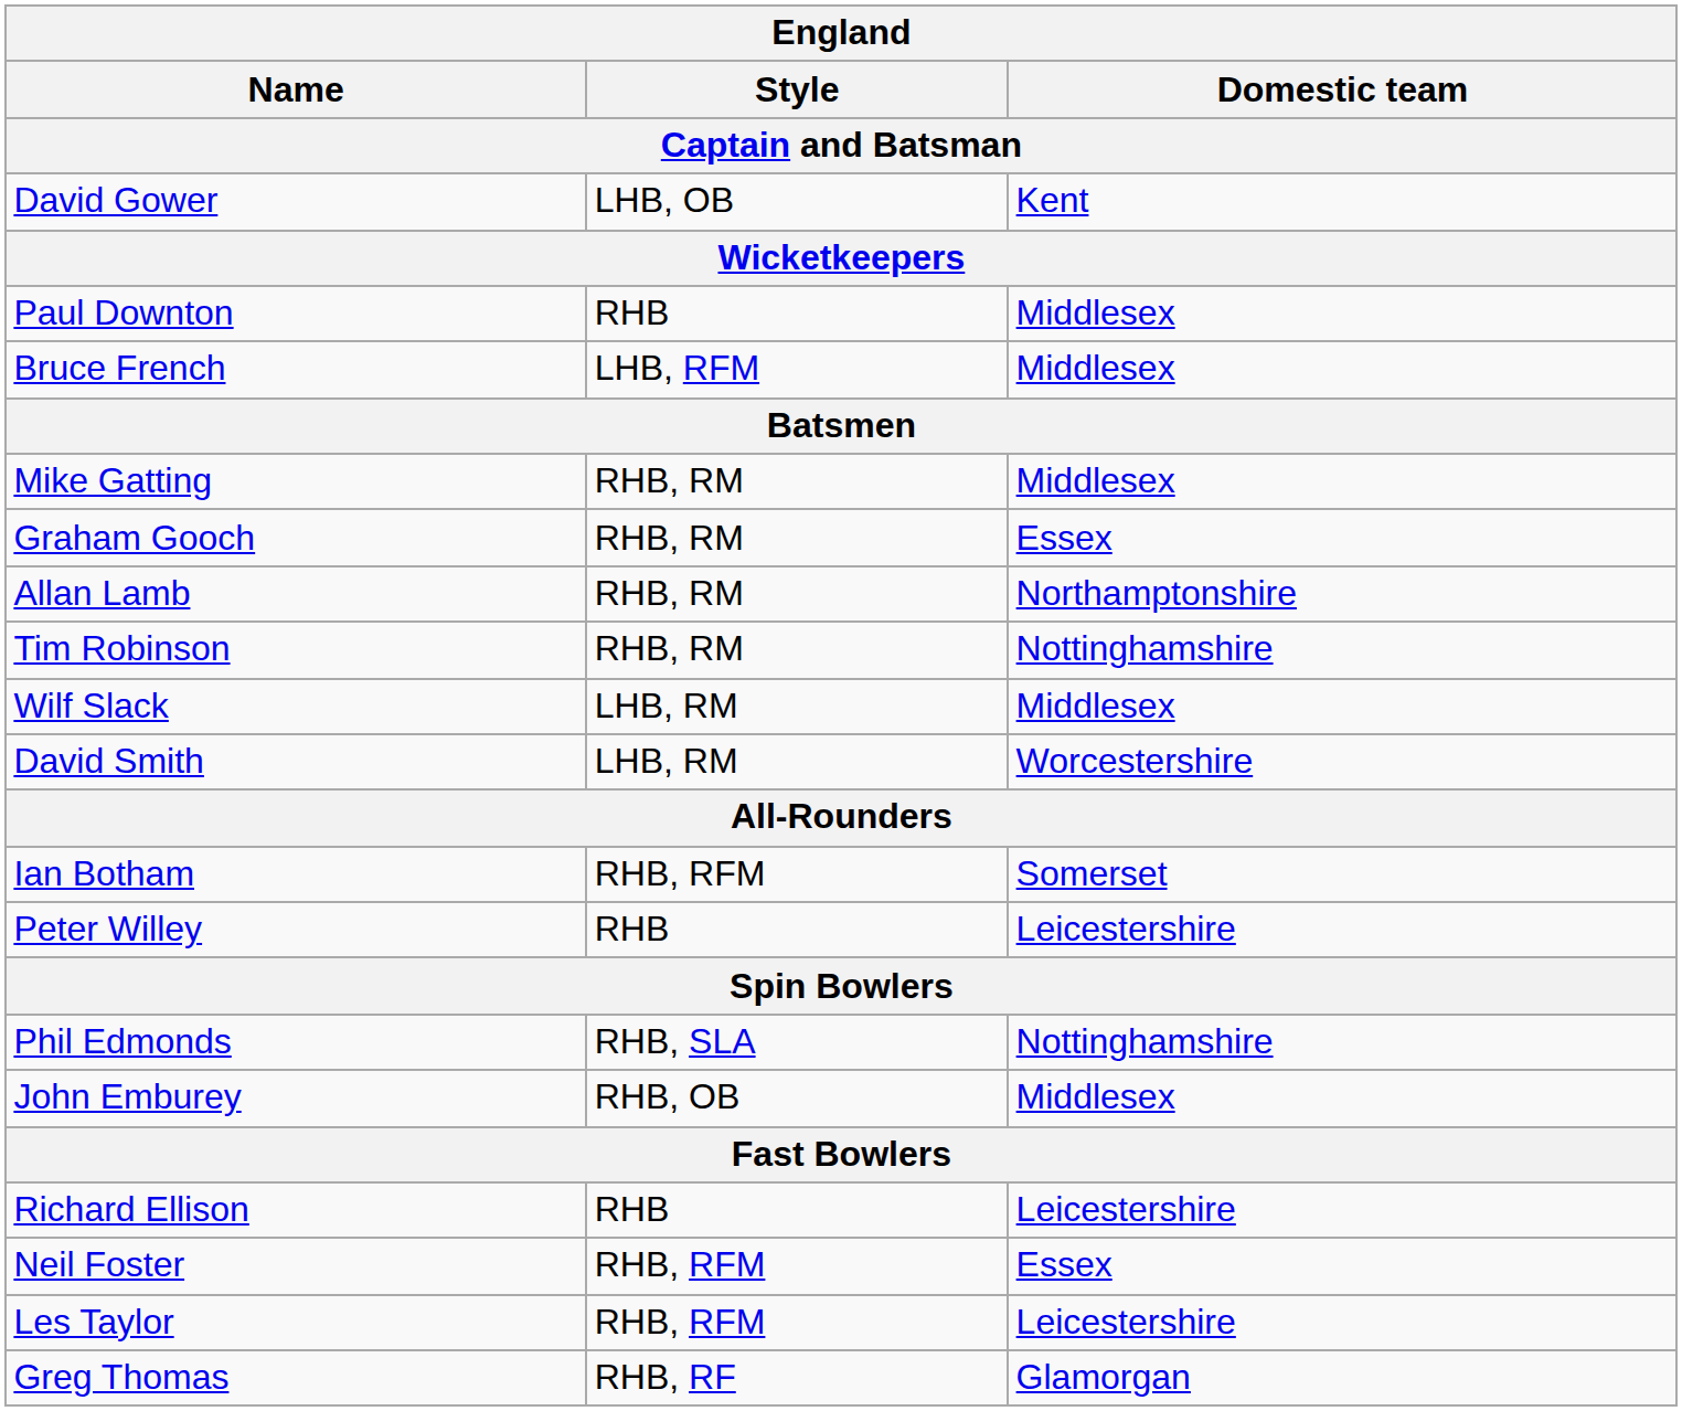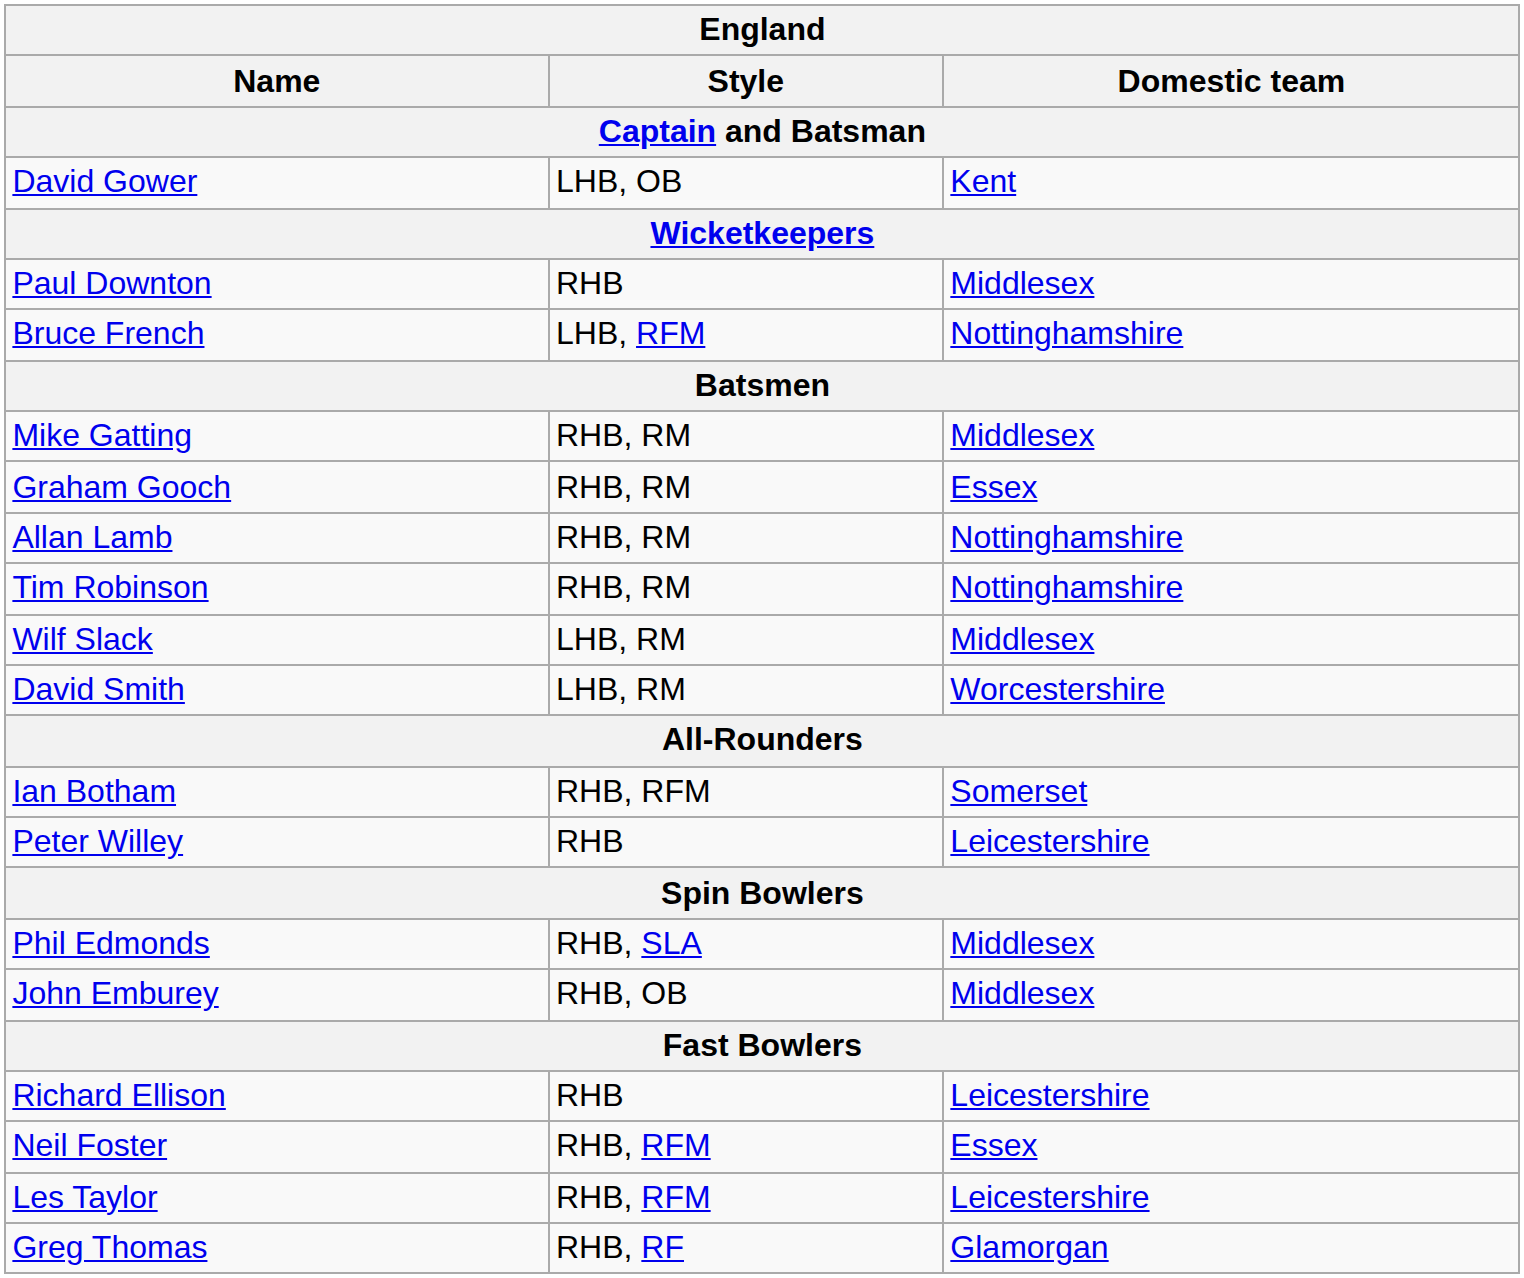 <table class="wikitable" style="width:60%;">
 <tr>
 <th colspan="3">England</th>
 </tr>
 <tr>
 <th>Name</th>
 <th>Style</th>
 <th>Domestic team</th>
 </tr>
 <tr>
 <th colspan="3"><a href='#'>Captain</a> and Batsman</th>
 </tr>
 <tr>
 <td><a href='#'>David Gower</a></td>
 <td>LHB, OB</td>
 <td><a href='#'>Kent</a></td>
 </tr>
 <tr>
 <th colspan="3"><a href='#'>Wicketkeepers</a></th>
 </tr>
 <tr>
 <td><a href='#'>Paul Downton</a></td>
 <td>RHB</td>
 <td><a href='#'>Middlesex</a></td>
 </tr>
 <tr>
 <td><a href='#'>Bruce French</a></td>
 <td>LHB, <a href='#'>RFM</a></td>
-<td><a href='#'>Middlesex</a></td>
+<td><a href='#'>Nottinghamshire</a></td>
 </tr>
 <tr>
 <th colspan="3">Batsmen</th>
 </tr>
 <tr>
 <td><a href='#'>Mike Gatting</a></td>
 <td>RHB, RM</td>
 <td><a href='#'>Middlesex</a></td>
 </tr>
 <tr>
 <td><a href='#'>Graham Gooch</a></td>
 <td>RHB, RM</td>
 <td><a href='#'>Essex</a></td>
 </tr>
 <tr>
 <td><a href='#'>Allan Lamb</a></td>
 <td>RHB, RM</td>
-<td><a href='#'>Northamptonshire</a></td>
+<td><a href='#'>Nottinghamshire</a></td>
 </tr>
 <tr>
 <td><a href='#'>Tim Robinson</a></td>
 <td>RHB, RM</td>
 <td><a href='#'>Nottinghamshire</a></td>
 </tr>
 <tr>
 <td><a href='#'>Wilf Slack</a></td>
 <td>LHB, RM</td>
 <td><a href='#'>Middlesex</a></td>
 </tr>
 <tr>
 <td><a href='#'>David Smith</a></td>
 <td>LHB, RM</td>
 <td><a href='#'>Worcestershire</a></td>
 </tr>
 <tr>
 <th colspan="3">All-Rounders</th>
 </tr>
 <tr>
 <td><a href='#'>Ian Botham</a></td>
 <td>RHB, RFM</td>
 <td><a href='#'>Somerset</a></td>
 </tr>
 <tr>
 <td><a href='#'>Peter Willey</a></td>
 <td>RHB</td>
 <td><a href='#'>Leicestershire</a></td>
 </tr>
 <tr>
 <th colspan="3">Spin Bowlers</th>
 </tr>
 <tr>
 <td><a href='#'>Phil Edmonds</a></td>
 <td>RHB, <a href='#'>SLA</a></td>
-<td><a href='#'>Nottinghamshire</a></td>
+<td><a href='#'>Middlesex</a></td>
 </tr>
 <tr>
 <td><a href='#'>John Emburey</a></td>
 <td>RHB, OB</td>
 <td><a href='#'>Middlesex</a></td>
 </tr>
 <tr>
 <th colspan="3">Fast Bowlers</th>
 </tr>
 <tr>
 <td><a href='#'>Richard Ellison</a></td>
 <td>RHB</td>
 <td><a href='#'>Leicestershire</a></td>
 </tr>
 <tr>
 <td><a href='#'>Neil Foster</a></td>
 <td>RHB, <a href='#'>RFM</a></td>
 <td><a href='#'>Essex</a></td>
 </tr>
 <tr>
 <td><a href='#'>Les Taylor</a></td>
 <td>RHB, <a href='#'>RFM</a></td>
 <td><a href='#'>Leicestershire</a></td>
 </tr>
 <tr>
 <td><a href='#'>Greg Thomas</a></td>
 <td>RHB, <a href='#'>RF</a></td>
 <td><a href='#'>Glamorgan</a></td>
 </tr>
 </table>
